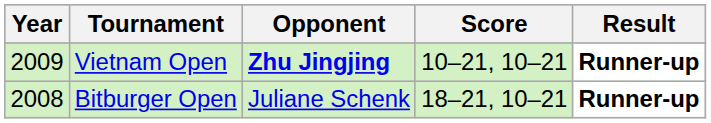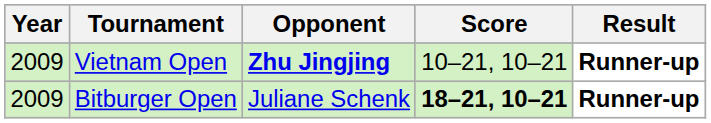 <table class="sortable wikitable" style="font-size: 90%;">
 <tr>
 <th>Year</th>
 <th>Tournament</th>
 <th>Opponent</th>
 <th>Score</th>
 <th>Result</th>
 </tr>
 <tr style="background:#D4F1C5">
 <td align="center">2009</td>
 <td align="left"><a href='#'>Vietnam Open</a></td>
 <td align="left"><strong> <a href='#'>Zhu Jingjing</a></strong></td>
 <td align="left">10–21, 10–21</td>
 <td style="text-align:left; background:white"> <strong>Runner-up</strong></td>
 </tr>
 <tr style="background:#D4F1C5">
-<td align="center">2008</td>
+<td align="center">2009</td>
 <td align="left"><a href='#'>Bitburger Open</a></td>
 <td align="left"> <a href='#'>Juliane Schenk</a></td>
-<td align="left">18–21, 10–21</td>
+<td align="left"><strong>18–21, 10–21</strong></td>
 <td style="text-align:left; background:white"> <strong>Runner-up</strong></td>
 </tr>
 </table>
